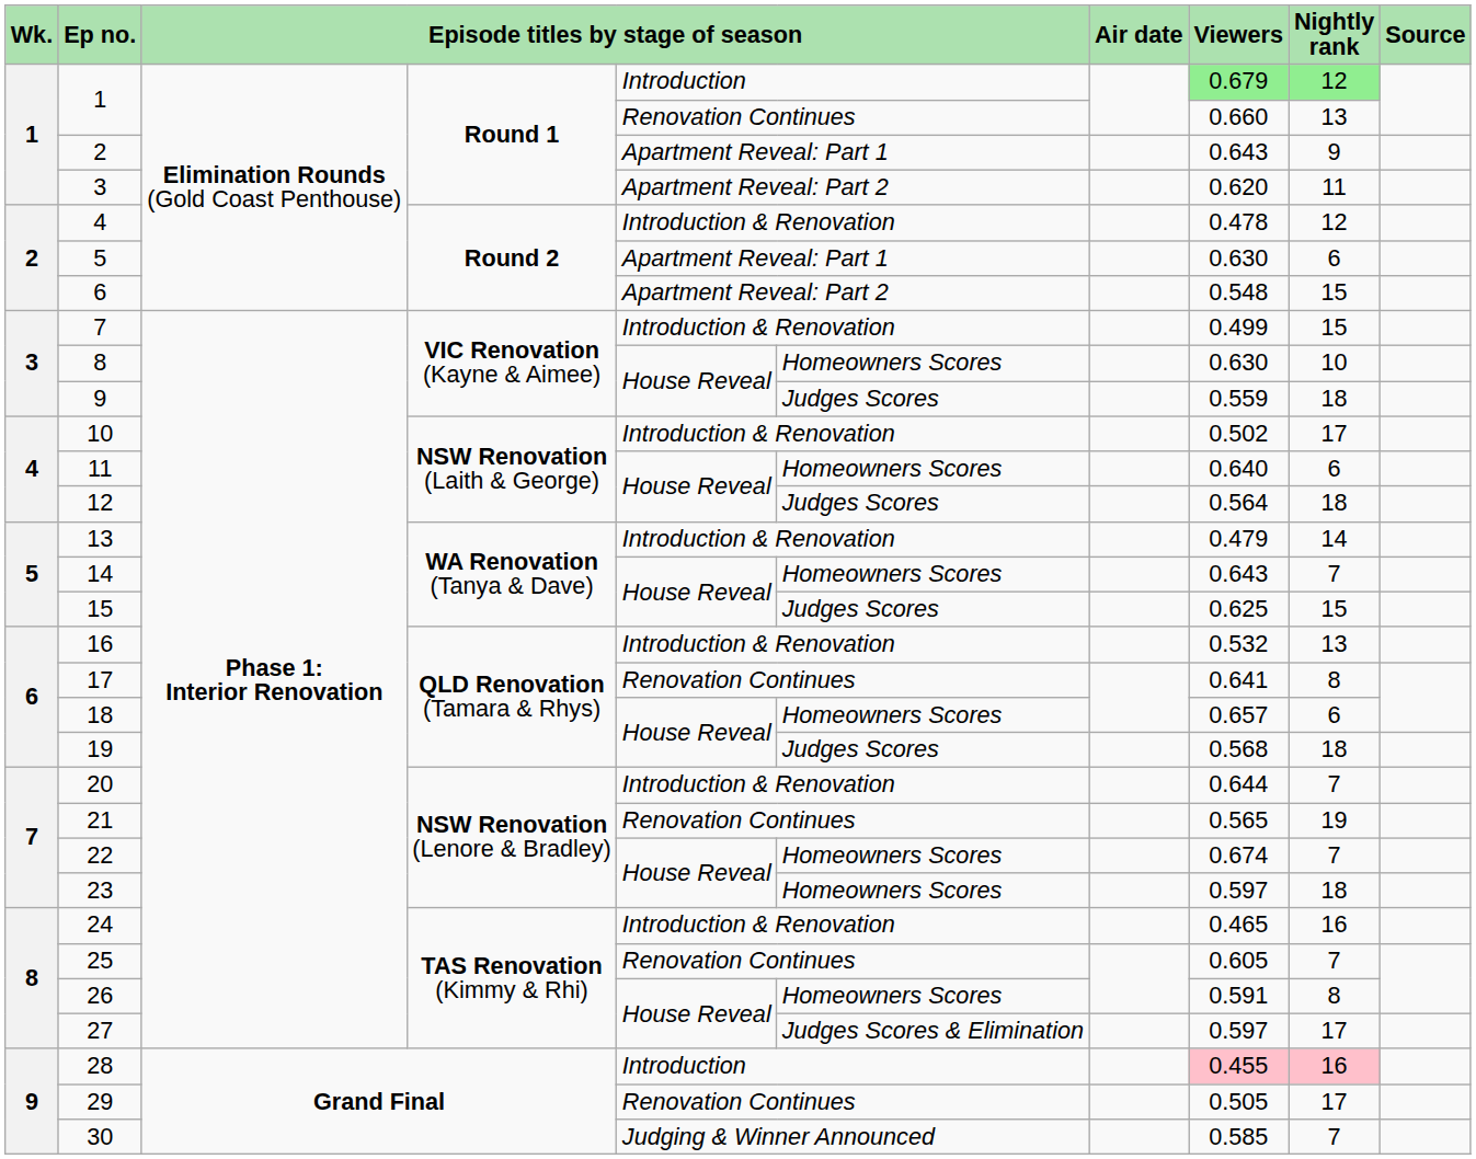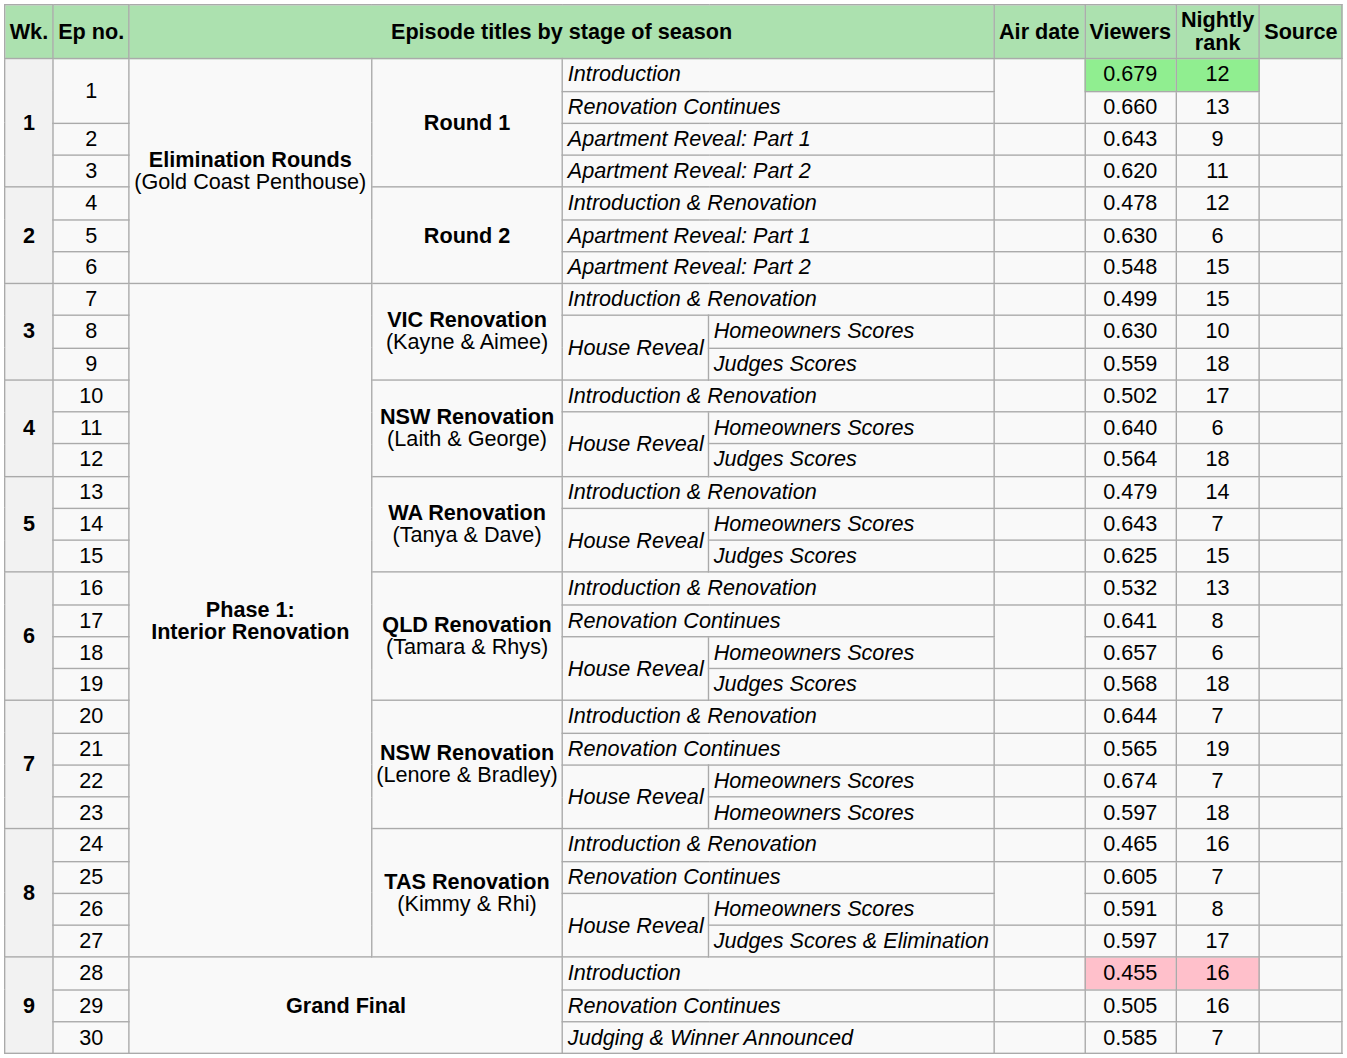 <table class="wikitable" style="text-align:center; font-size:98%; line-height:16px;">
 <tr>
 <th scope="col" style="background:#ACE1AF; color:black;">Wk.</th>
 <th scope="col" style="background:#ACE1AF; color:black;">Ep no.</th>
 <th scope="col" style="background:#ACE1AF; color:black;"  colspan="4">Episode titles by stage of season</th>
 <th scope="col" style="background:#ACE1AF; color:black;">Air date</th>
 <th scope="col" style="background:#ACE1AF; color:black;">Viewers<br><small></small></th>
 <th scope="col" style="background:#ACE1AF; color:black;">Nightly<br>rank</th>
 <th scope="col" style="background:#ACE1AF; color:black;">Source</th>
 </tr>
 <tr>
 <th rowspan="4">1</th>
 <td rowspan=2>1</td>
 <td rowspan="7"><strong>Elimination Rounds</strong><br>(Gold Coast Penthouse)</td>
 <td rowspan=4><strong>Round 1</strong></td>
 <td colspan="2" style="text-align:left"><em>Introduction</em></td>
 <td rowspan=2 style="text-align:left"></td>
 <td style="background:lightgreen">0.679</td>
 <td style="background:lightgreen">12</td>
 <td rowspan=2></td>
 </tr>
 <tr>
 <td colspan="2" style="text-align:left"><em>Renovation Continues</em></td>
 <td>0.660</td>
 <td>13</td>
 </tr>
 <tr>
 <td>2</td>
 <td colspan="2" style="text-align:left"><em>Apartment Reveal: Part 1</em></td>
 <td style="text-align:left"></td>
 <td>0.643</td>
 <td>9</td>
 <td></td>
 </tr>
 <tr>
 <td>3</td>
 <td colspan="2" style="text-align:left"><em>Apartment Reveal: Part 2</em></td>
 <td style="text-align:left"></td>
 <td>0.620</td>
 <td>11</td>
 <td></td>
 </tr>
 <tr>
 <th rowspan="3">2</th>
 <td>4</td>
 <td rowspan=3><strong>Round 2</strong></td>
 <td colspan="2" style="text-align:left"><em>Introduction & Renovation</em></td>
 <td style="text-align:left"></td>
 <td>0.478</td>
 <td>12</td>
 <td></td>
 </tr>
 <tr>
 <td>5</td>
 <td colspan="2" style="text-align:left"><em>Apartment Reveal: Part 1</em></td>
 <td style="text-align:left"></td>
 <td>0.630</td>
 <td>6</td>
 <td></td>
 </tr>
 <tr>
 <td>6</td>
 <td colspan="2" style="text-align:left"><em>Apartment Reveal: Part 2</em></td>
 <td style="text-align:left"></td>
 <td>0.548</td>
 <td>15</td>
 <td></td>
 </tr>
 <tr>
 <th rowspan="3">3</th>
 <td>7</td>
 <td rowspan="21 "><strong>Phase 1:</strong><br><strong>Interior Renovation</strong></td>
 <td rowspan="3"><strong>VIC Renovation</strong><br>(Kayne & Aimee)</td>
 <td colspan="2" style="text-align:left"><em>Introduction & Renovation</em></td>
 <td style="text-align:left"></td>
 <td>0.499</td>
 <td>15</td>
 <td></td>
 </tr>
 <tr>
 <td>8</td>
 <td rowspan=2 style="text-align:left"><em>House Reveal</em></td>
 <td style="text-align:left"><em>Homeowners Scores</em></td>
 <td style="text-align:left"></td>
 <td>0.630</td>
 <td>10</td>
 <td></td>
 </tr>
 <tr>
 <td>9</td>
 <td style="text-align:left"><em>Judges Scores</em></td>
 <td style="text-align:left"></td>
 <td>0.559</td>
 <td>18</td>
 <td></td>
 </tr>
 <tr>
 <th rowspan="3">4</th>
 <td>10</td>
 <td rowspan="3"><strong>NSW Renovation</strong><br>(Laith & George)</td>
 <td colspan="2" style="text-align:left"><em>Introduction & Renovation</em></td>
 <td style="text-align:left"></td>
 <td>0.502</td>
 <td>17</td>
 <td></td>
 </tr>
 <tr>
 <td>11</td>
 <td rowspan=2 style="text-align:left"><em>House Reveal</em></td>
 <td style="text-align:left"><em>Homeowners Scores</em></td>
 <td style="text-align:left"></td>
 <td>0.640</td>
 <td>6</td>
 <td></td>
 </tr>
 <tr>
 <td>12</td>
 <td style="text-align:left"><em>Judges Scores</em></td>
 <td style="text-align:left"></td>
 <td>0.564</td>
 <td>18</td>
 <td></td>
 </tr>
 <tr>
 <th rowspan=3>5</th>
 <td>13</td>
 <td rowspan="3"><strong>WA Renovation</strong><br>(Tanya & Dave)</td>
 <td colspan="2" style="text-align:left"><em>Introduction & Renovation</em></td>
 <td style="text-align:left"></td>
 <td>0.479</td>
 <td>14</td>
 <td></td>
 </tr>
 <tr>
 <td>14</td>
 <td rowspan=2 style="text-align:left"><em>House Reveal</em></td>
 <td style="text-align:left"><em>Homeowners Scores</em></td>
 <td style="text-align:left"></td>
 <td>0.643</td>
 <td>7</td>
 <td></td>
 </tr>
 <tr>
 <td>15</td>
 <td style="text-align:left"><em>Judges Scores</em></td>
 <td style="text-align:left"></td>
 <td>0.625</td>
 <td>15</td>
 <td></td>
 </tr>
 <tr>
 <th rowspan=4>6</th>
 <td>16</td>
 <td rowspan="4"><strong>QLD Renovation</strong><br>(Tamara & Rhys)</td>
 <td colspan="2" style="text-align:left"><em>Introduction & Renovation</em></td>
 <td style="text-align:left"></td>
 <td>0.532</td>
 <td>13</td>
 <td></td>
 </tr>
 <tr>
 <td>17</td>
 <td colspan="2" style="text-align:left"><em>Renovation Continues</em></td>
 <td rowspan=2 style="text-align:left"></td>
 <td>0.641</td>
 <td>8</td>
 <td rowspan=2></td>
 </tr>
 <tr>
 <td>18</td>
 <td rowspan=2 style="text-align:left"><em>House Reveal</em></td>
 <td style="text-align:left"><em>Homeowners Scores</em></td>
 <td>0.657</td>
 <td>6</td>
 </tr>
 <tr>
 <td>19</td>
 <td style="text-align:left"><em>Judges Scores</em></td>
 <td style="text-align:left"></td>
 <td>0.568</td>
 <td>18</td>
 <td></td>
 </tr>
 <tr>
 <th rowspan=4>7</th>
 <td>20</td>
 <td rowspan="4"><strong>NSW Renovation</strong><br>(Lenore & Bradley)</td>
 <td colspan="2" style="text-align:left"><em>Introduction & Renovation</em></td>
 <td style="text-align:left"></td>
 <td>0.644</td>
 <td>7</td>
 <td></td>
 </tr>
 <tr>
 <td>21</td>
 <td colspan="2" style="text-align:left"><em>Renovation Continues</em></td>
 <td style="text-align:left"></td>
 <td>0.565</td>
 <td>19</td>
 <td></td>
 </tr>
 <tr>
 <td>22</td>
 <td rowspan=2 style="text-align:left"><em>House Reveal</em></td>
 <td style="text-align:left"><em>Homeowners Scores</em></td>
 <td style="text-align:left"></td>
 <td>0.674</td>
 <td>7</td>
 <td></td>
 </tr>
 <tr>
 <td>23</td>
 <td style="text-align:left"><em>Homeowners Scores</em></td>
 <td style="text-align:left"></td>
 <td>0.597</td>
 <td>18</td>
 <td></td>
 </tr>
 <tr>
 <th rowspan="4">8</th>
 <td>24</td>
 <td rowspan="4"><strong>TAS Renovation</strong><br>(Kimmy & Rhi)</td>
 <td colspan="2" style="text-align:left"><em>Introduction & Renovation</em></td>
 <td style="text-align:left"></td>
 <td>0.465</td>
 <td>16</td>
 <td></td>
 </tr>
 <tr>
 <td>25</td>
 <td colspan="2" style="text-align:left"><em>Renovation Continues</em></td>
 <td rowspan=2 style="text-align:left"></td>
 <td>0.605</td>
 <td>7</td>
 <td rowspan=2></td>
 </tr>
 <tr>
 <td>26</td>
 <td rowspan=2 style="text-align:left"><em>House Reveal</em></td>
 <td style="text-align:left"><em>Homeowners Scores</em></td>
 <td>0.591</td>
 <td>8</td>
 </tr>
 <tr>
 <td>27</td>
 <td style="text-align:left"><em>Judges Scores & Elimination</em></td>
 <td style="text-align:left"></td>
 <td>0.597</td>
 <td>17</td>
 <td></td>
 </tr>
 <tr>
 <th rowspan="3">9</th>
 <td>28</td>
 <td colspan="2" rowspan="3"><strong>Grand Final</strong></td>
 <td colspan="2" style="text-align:left"><em>Introduction</em></td>
 <td style="text-align:left"></td>
 <td style="background:pink">0.455</td>
 <td style="background:pink">16</td>
 <td></td>
 </tr>
 <tr>
 <td>29</td>
 <td colspan="2" style="text-align:left"><em>Renovation Continues</em></td>
 <td style="text-align:left"></td>
 <td>0.505</td>
-<td>17</td>
+<td>16</td>
 <td></td>
 </tr>
 <tr>
 <td>30</td>
 <td colspan="2" style="text-align:left"><em>Judging & Winner Announced</em></td>
 <td style="text-align:left"></td>
 <td>0.585</td>
 <td>7</td>
 <td></td>
 </tr>
 <tr>
 </tr>
 </table>
